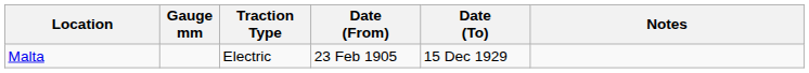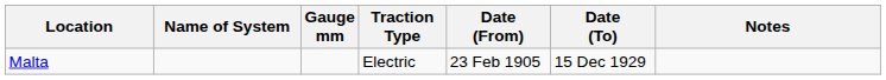 <table class="wikitable">
 <tr>
 <th width=17%>Location</th>
+<th width=17%>Name of System</th>
 <th width=06%>Gauge <br>mm</th>
 <th width=10%>Traction<br>Type</th>
 <th width=12%>Date <br>(From)</th>
 <th width=12%>Date <br>(To)</th>
 <th width=30%>Notes</th>
 </tr>
 <tr>
 <td><a href='#'>Malta</a></td>
+<td> </td>
 <td></td>
 <td>Electric</td>
 <td>23 Feb 1905</td>
 <td>15 Dec 1929</td>
 <td></td>
 </tr>
 </table>
